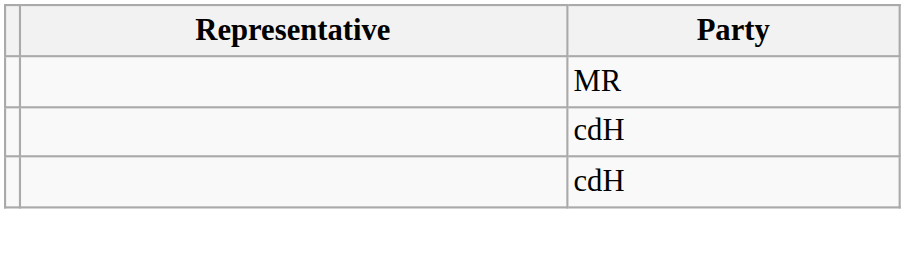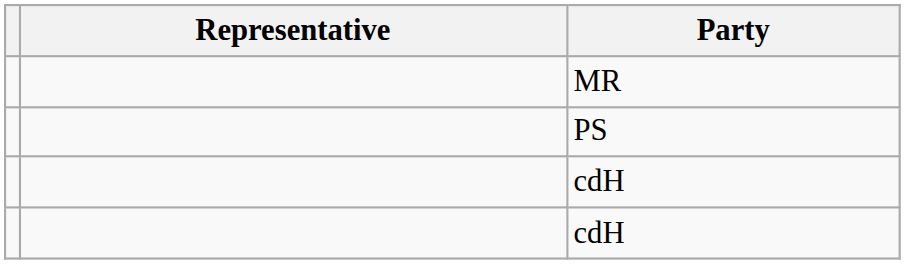 <table class="sortable wikitable" style="text-align:left; font-size:90%">
 <tr>
 <th></th>
 <th width="250">Representative</th>
 <th width="150">Party</th>
 </tr>
 <tr>
 <td></td>
 <td align=left></td>
 <td>MR</td>
 </tr>
 <tr>
 <td></td>
 <td align=left></td>
+<td>PS</td>
+</tr>
+<tr>
+<td></td>
+<td align=left></td>
 <td>cdH</td>
 </tr>
 <tr>
 <td></td>
 <td align=left></td>
 <td>cdH</td>
 </tr>
 </table>
